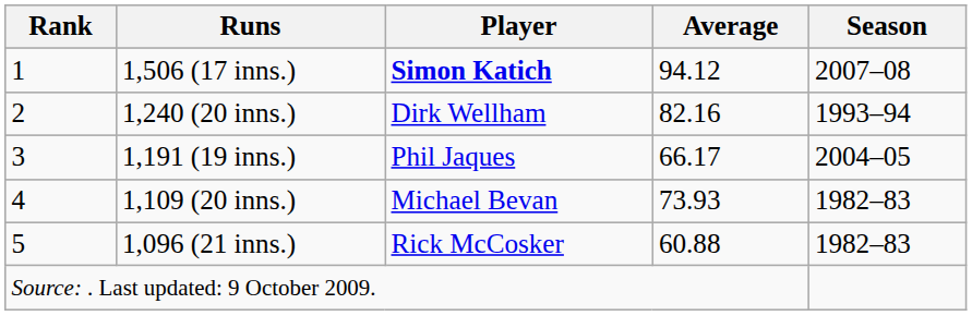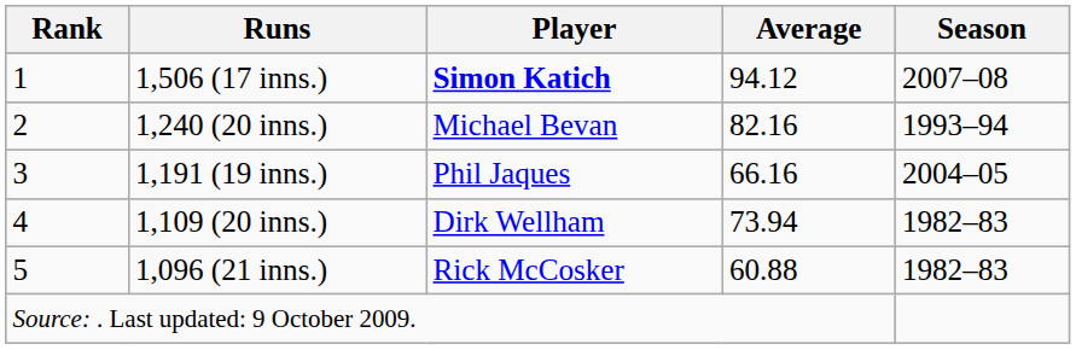 <table class="wikitable" style="width:90%;">
 <tr>
 <th>Rank</th>
 <th>Runs</th>
 <th>Player</th>
 <th>Average</th>
 <th>Season</th>
 </tr>
 <tr>
 <td>1</td>
 <td>1,506 (17 inns.)</td>
 <td><strong><a href='#'>Simon Katich</a></strong></td>
 <td>94.12</td>
 <td>2007–08</td>
 </tr>
 <tr>
 <td>2</td>
 <td>1,240 (20 inns.)</td>
-<td><a href='#'>Dirk Wellham</a></td>
+<td><a href='#'>Michael Bevan</a></td>
 <td>82.16</td>
 <td>1993–94</td>
 </tr>
 <tr>
 <td>3</td>
 <td>1,191  (19 inns.)</td>
 <td><a href='#'>Phil Jaques</a></td>
-<td>66.17</td>
+<td>66.16</td>
 <td>2004–05</td>
 </tr>
 <tr>
 <td>4</td>
 <td>1,109 (20 inns.)</td>
-<td><a href='#'>Michael Bevan</a></td>
-<td>73.93</td>
+<td><a href='#'>Dirk Wellham</a></td>
+<td>73.94</td>
 <td>1982–83</td>
 </tr>
 <tr>
 <td>5</td>
 <td>1,096 (21 inns.)</td>
 <td><a href='#'>Rick McCosker</a></td>
 <td>60.88</td>
 <td>1982–83</td>
 </tr>
 <tr>
 <td colspan=4><small><em>Source: </em>. Last updated: 9 October 2009.</small></td>
 </tr>
 </table>
